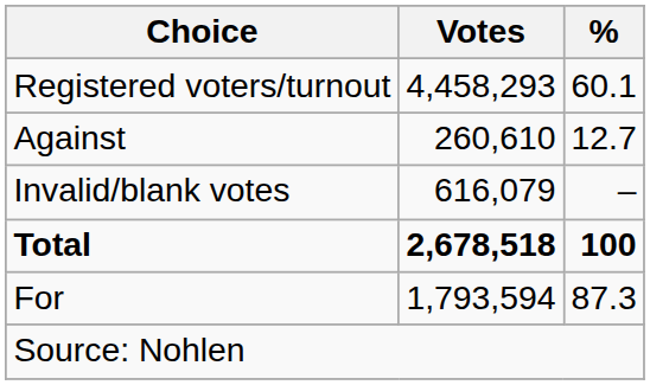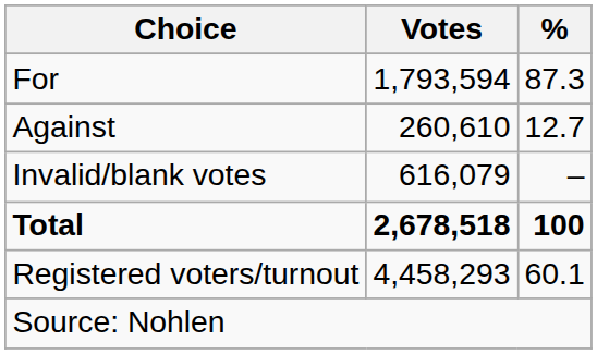 <table class=wikitable style=text-align:right>
 <tr>
 <th>Choice</th>
 <th>Votes</th>
 <th>%</th>
 </tr>
 <tr>
-<td align=left>Registered voters/turnout</td>
-<td>4,458,293</td>
-<td>60.1</td>
+<td align=left>For</td>
+<td>1,793,594</td>
+<td>87.3</td>
 </tr>
 <tr>
 <td align=left>Against</td>
 <td>260,610</td>
 <td>12.7</td>
 </tr>
 <tr>
 <td align=left>Invalid/blank votes</td>
 <td>616,079</td>
 <td>–</td>
 </tr>
 <tr>
 <td align=left><strong>Total</strong></td>
 <td><strong>2,678,518</strong></td>
 <td><strong>100</strong></td>
 </tr>
 <tr>
-<td align=left>For</td>
-<td>1,793,594</td>
-<td>87.3</td>
+<td align=left>Registered voters/turnout</td>
+<td>4,458,293</td>
+<td>60.1</td>
 </tr>
 <tr>
 <td align=left colspan=3>Source: Nohlen</td>
 </tr>
 </table>
